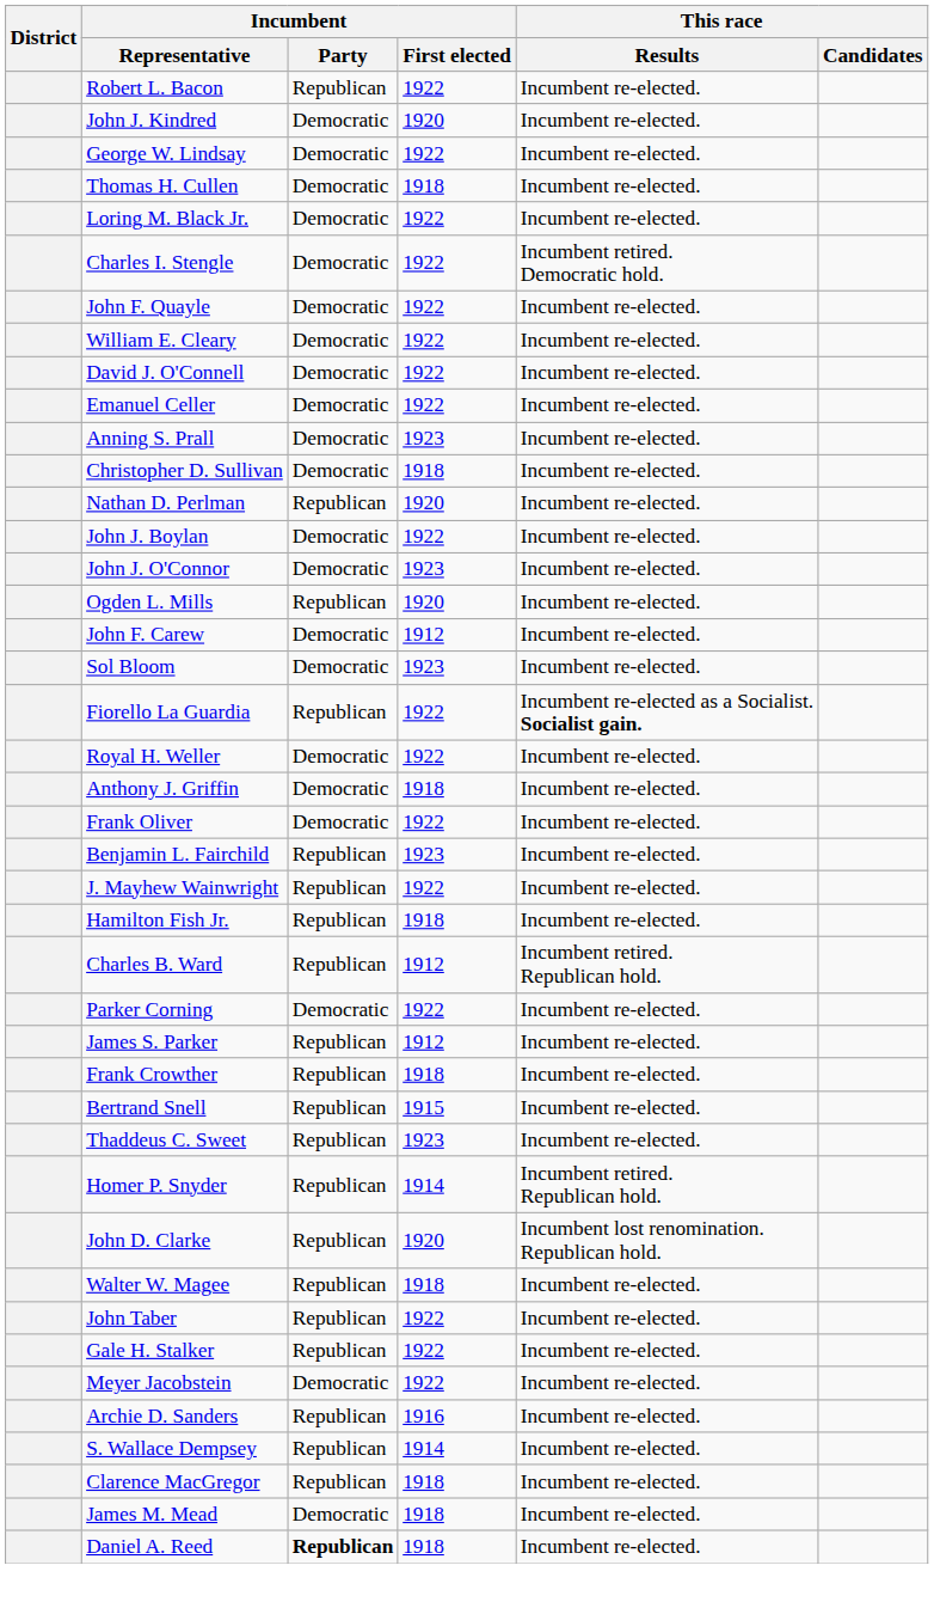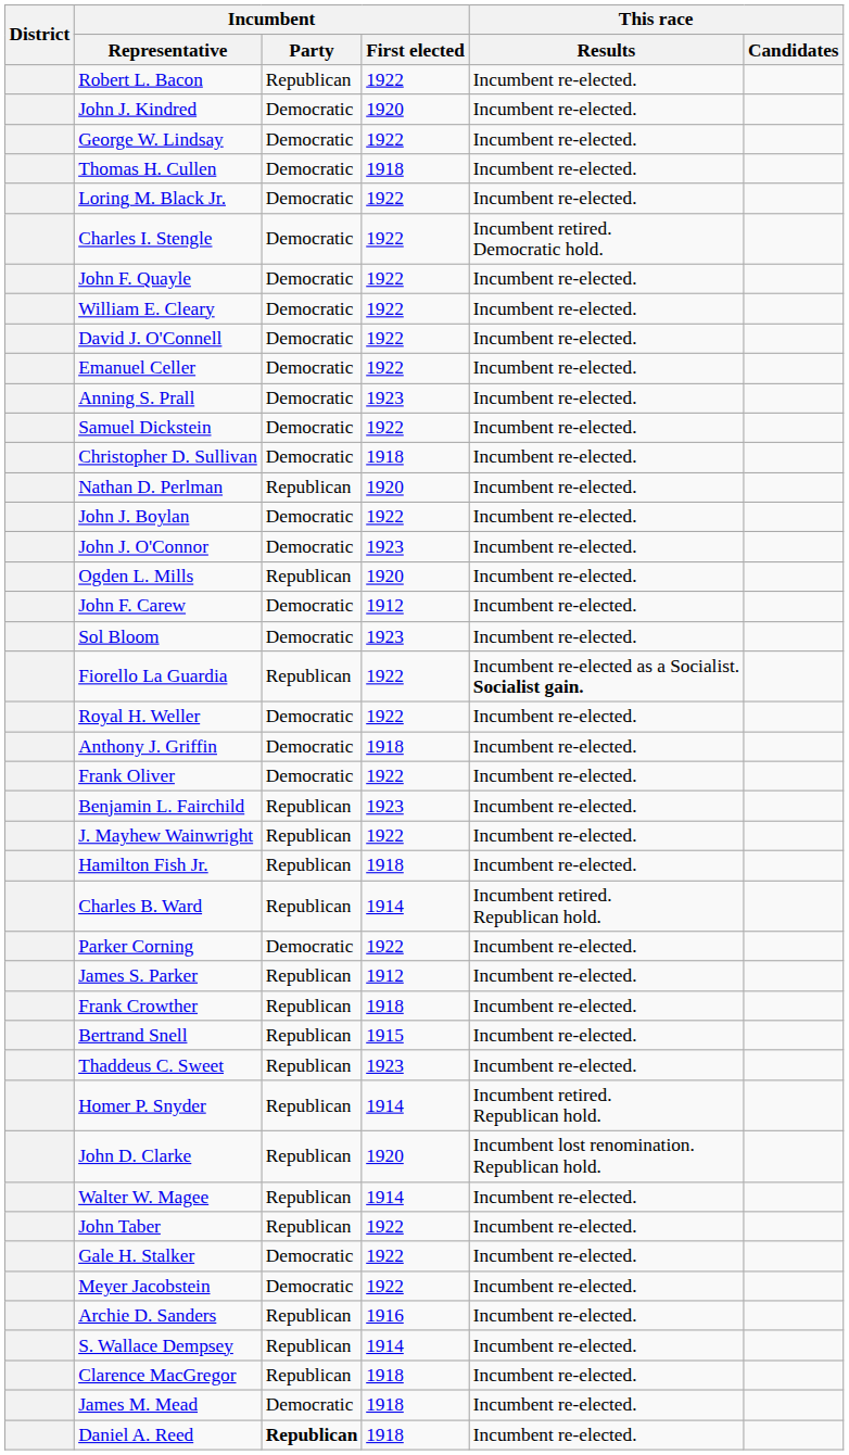 <table class=wikitable>
 <tr>
 <th rowspan=2>District</th>
 <th colspan=3>Incumbent</th>
 <th colspan=2>This race</th>
 </tr>
 <tr>
 <th>Representative</th>
 <th>Party</th>
 <th>First elected</th>
 <th>Results</th>
 <th>Candidates</th>
 </tr>
 <tr>
 <th></th>
 <td><a href='#'>Robert L. Bacon</a></td>
 <td>Republican</td>
 <td><a href='#'>1922</a></td>
 <td>Incumbent re-elected.</td>
 <td nowrap></td>
 </tr>
 <tr>
 <th></th>
 <td><a href='#'>John J. Kindred</a></td>
 <td>Democratic</td>
 <td><a href='#'>1920</a></td>
 <td>Incumbent re-elected.</td>
 <td nowrap></td>
 </tr>
 <tr>
 <th></th>
 <td><a href='#'>George W. Lindsay</a></td>
 <td>Democratic</td>
 <td><a href='#'>1922</a></td>
 <td>Incumbent re-elected.</td>
 <td nowrap></td>
 </tr>
 <tr>
 <th></th>
 <td><a href='#'>Thomas H. Cullen</a></td>
 <td>Democratic</td>
 <td><a href='#'>1918</a></td>
 <td>Incumbent re-elected.</td>
 <td nowrap></td>
 </tr>
 <tr>
 <th></th>
 <td><a href='#'>Loring M. Black Jr.</a></td>
 <td>Democratic</td>
 <td><a href='#'>1922</a></td>
 <td>Incumbent re-elected.</td>
 <td nowrap></td>
 </tr>
 <tr>
 <th></th>
 <td><a href='#'>Charles I. Stengle</a></td>
 <td>Democratic</td>
 <td><a href='#'>1922</a></td>
 <td>Incumbent retired.<br>Democratic hold.</td>
 <td nowrap></td>
 </tr>
 <tr>
 <th></th>
 <td><a href='#'>John F. Quayle</a></td>
 <td>Democratic</td>
 <td><a href='#'>1922</a></td>
 <td>Incumbent re-elected.</td>
 <td nowrap></td>
 </tr>
 <tr>
 <th></th>
 <td><a href='#'>William E. Cleary</a></td>
 <td>Democratic</td>
 <td><a href='#'>1922</a></td>
 <td>Incumbent re-elected.</td>
 <td nowrap></td>
 </tr>
 <tr>
 <th></th>
 <td><a href='#'>David J. O'Connell</a></td>
 <td>Democratic</td>
 <td><a href='#'>1922</a></td>
 <td>Incumbent re-elected.</td>
 <td nowrap></td>
 </tr>
 <tr>
 <th></th>
 <td><a href='#'>Emanuel Celler</a></td>
 <td>Democratic</td>
 <td><a href='#'>1922</a></td>
 <td>Incumbent re-elected.</td>
 <td nowrap></td>
 </tr>
 <tr>
 <th></th>
 <td><a href='#'>Anning S. Prall</a></td>
 <td>Democratic</td>
 <td><a href='#'>1923 </a></td>
+<td>Incumbent re-elected.</td>
+<td nowrap></td>
+</tr>
+<tr>
+<th></th>
+<td><a href='#'>Samuel Dickstein</a></td>
+<td>Democratic</td>
+<td><a href='#'>1922</a></td>
 <td>Incumbent re-elected.</td>
 <td nowrap></td>
 </tr>
 <tr>
 <th></th>
 <td><a href='#'>Christopher D. Sullivan</a></td>
 <td>Democratic</td>
 <td><a href='#'>1918</a></td>
 <td>Incumbent re-elected.</td>
 <td nowrap></td>
 </tr>
 <tr>
 <th></th>
 <td><a href='#'>Nathan D. Perlman</a></td>
 <td>Republican</td>
 <td><a href='#'>1920</a></td>
 <td>Incumbent re-elected.</td>
 <td nowrap></td>
 </tr>
 <tr>
 <th></th>
 <td><a href='#'>John J. Boylan</a></td>
 <td>Democratic</td>
 <td><a href='#'>1922</a></td>
 <td>Incumbent re-elected.</td>
 <td nowrap></td>
 </tr>
 <tr>
 <th></th>
 <td><a href='#'>John J. O'Connor</a></td>
 <td>Democratic</td>
 <td><a href='#'>1923 </a></td>
 <td>Incumbent re-elected.</td>
 <td nowrap></td>
 </tr>
 <tr>
 <th></th>
 <td><a href='#'>Ogden L. Mills</a></td>
 <td>Republican</td>
 <td><a href='#'>1920</a></td>
 <td>Incumbent re-elected.</td>
 <td nowrap></td>
 </tr>
 <tr>
 <th></th>
 <td><a href='#'>John F. Carew</a></td>
 <td>Democratic</td>
 <td><a href='#'>1912</a></td>
 <td>Incumbent re-elected.</td>
 <td nowrap></td>
 </tr>
 <tr>
 <th></th>
 <td><a href='#'>Sol Bloom</a></td>
 <td>Democratic</td>
 <td><a href='#'>1923 </a></td>
 <td>Incumbent re-elected.</td>
 <td nowrap></td>
 </tr>
 <tr>
 <th></th>
 <td><a href='#'>Fiorello La Guardia</a></td>
 <td>Republican</td>
 <td><a href='#'>1922</a></td>
 <td>Incumbent re-elected as a Socialist.<br><strong>Socialist gain.</strong></td>
 <td nowrap></td>
 </tr>
 <tr>
 <th></th>
 <td><a href='#'>Royal H. Weller</a></td>
 <td>Democratic</td>
 <td><a href='#'>1922</a></td>
 <td>Incumbent re-elected.</td>
 <td nowrap></td>
 </tr>
 <tr>
 <th></th>
 <td><a href='#'>Anthony J. Griffin</a></td>
 <td>Democratic</td>
 <td><a href='#'>1918</a></td>
 <td>Incumbent re-elected.</td>
 <td nowrap></td>
 </tr>
 <tr>
 <th></th>
 <td><a href='#'>Frank Oliver</a></td>
 <td>Democratic</td>
 <td><a href='#'>1922</a></td>
 <td>Incumbent re-elected.</td>
 <td nowrap></td>
 </tr>
 <tr>
 <th></th>
 <td><a href='#'>Benjamin L. Fairchild</a></td>
 <td>Republican</td>
 <td><a href='#'>1923 </a></td>
 <td>Incumbent re-elected.</td>
 <td nowrap></td>
 </tr>
 <tr>
 <th></th>
 <td><a href='#'>J. Mayhew Wainwright</a></td>
 <td>Republican</td>
 <td><a href='#'>1922</a></td>
 <td>Incumbent re-elected.</td>
 <td nowrap></td>
 </tr>
 <tr>
 <th></th>
 <td><a href='#'>Hamilton Fish Jr.</a></td>
 <td>Republican</td>
 <td><a href='#'>1918</a></td>
 <td>Incumbent re-elected.</td>
 <td nowrap></td>
 </tr>
 <tr>
 <th></th>
 <td><a href='#'>Charles B. Ward</a></td>
 <td>Republican</td>
-<td><a href='#'>1912</a></td>
+<td><a href='#'>1914</a></td>
 <td>Incumbent retired.<br>Republican hold.</td>
 <td nowrap></td>
 </tr>
 <tr>
 <th></th>
 <td><a href='#'>Parker Corning</a></td>
 <td>Democratic</td>
 <td><a href='#'>1922</a></td>
 <td>Incumbent re-elected.</td>
 <td nowrap></td>
 </tr>
 <tr>
 <th></th>
 <td><a href='#'>James S. Parker</a></td>
 <td>Republican</td>
 <td><a href='#'>1912</a></td>
 <td>Incumbent re-elected.</td>
 <td nowrap></td>
 </tr>
 <tr>
 <th></th>
 <td><a href='#'>Frank Crowther</a></td>
 <td>Republican</td>
 <td><a href='#'>1918</a></td>
 <td>Incumbent re-elected.</td>
 <td nowrap></td>
 </tr>
 <tr>
 <th></th>
 <td><a href='#'>Bertrand Snell</a></td>
 <td>Republican</td>
 <td><a href='#'>1915 </a></td>
 <td>Incumbent re-elected.</td>
 <td nowrap></td>
 </tr>
 <tr>
 <th></th>
 <td><a href='#'>Thaddeus C. Sweet</a></td>
 <td>Republican</td>
 <td><a href='#'>1923 </a></td>
 <td>Incumbent re-elected.</td>
 <td nowrap></td>
 </tr>
 <tr>
 <th></th>
 <td><a href='#'>Homer P. Snyder</a></td>
 <td>Republican</td>
 <td><a href='#'>1914</a></td>
 <td>Incumbent retired.<br>Republican hold.</td>
 <td nowrap></td>
 </tr>
 <tr>
 <th></th>
 <td><a href='#'>John D. Clarke</a></td>
 <td>Republican</td>
 <td><a href='#'>1920</a></td>
 <td>Incumbent lost renomination.<br>Republican hold.</td>
 <td nowrap></td>
 </tr>
 <tr>
 <th></th>
 <td><a href='#'>Walter W. Magee</a></td>
 <td>Republican</td>
-<td><a href='#'>1918</a></td>
+<td><a href='#'>1914</a></td>
 <td>Incumbent re-elected.</td>
 <td nowrap></td>
 </tr>
 <tr>
 <th></th>
 <td><a href='#'>John Taber</a></td>
 <td>Republican</td>
 <td><a href='#'>1922</a></td>
 <td>Incumbent re-elected.</td>
 <td nowrap></td>
 </tr>
 <tr>
 <th></th>
 <td><a href='#'>Gale H. Stalker</a></td>
-<td>Republican</td>
+<td>Democratic</td>
 <td><a href='#'>1922</a></td>
 <td>Incumbent re-elected.</td>
 <td nowrap></td>
 </tr>
 <tr>
 <th></th>
 <td><a href='#'>Meyer Jacobstein</a></td>
 <td>Democratic</td>
 <td><a href='#'>1922</a></td>
 <td>Incumbent re-elected.</td>
 <td nowrap></td>
 </tr>
 <tr>
 <th></th>
 <td><a href='#'>Archie D. Sanders</a></td>
 <td>Republican</td>
 <td><a href='#'>1916</a></td>
 <td>Incumbent re-elected.</td>
 <td nowrap></td>
 </tr>
 <tr>
 <th></th>
 <td><a href='#'>S. Wallace Dempsey</a></td>
 <td>Republican</td>
 <td><a href='#'>1914</a></td>
 <td>Incumbent re-elected.</td>
 <td nowrap></td>
 </tr>
 <tr>
 <th></th>
 <td><a href='#'>Clarence MacGregor</a></td>
 <td>Republican</td>
 <td><a href='#'>1918</a></td>
 <td>Incumbent re-elected.</td>
 <td nowrap></td>
 </tr>
 <tr>
 <th></th>
 <td><a href='#'>James M. Mead</a></td>
 <td>Democratic</td>
 <td><a href='#'>1918</a></td>
 <td>Incumbent re-elected.</td>
 <td nowrap></td>
 </tr>
 <tr>
 <th></th>
 <td><a href='#'>Daniel A. Reed</a></td>
 <td><strong>Republican</strong></td>
 <td><a href='#'>1918</a></td>
 <td>Incumbent re-elected.</td>
 <td nowrap></td>
 </tr>
 </table>
